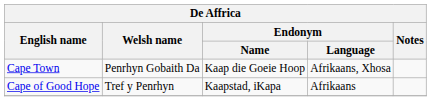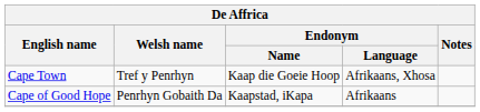 <table class="wikitable sortable">
 <tr>
 <th colspan="5"> De Affrica</th>
 </tr>
 <tr>
 <th rowspan="2">English name</th>
 <th rowspan="2">Welsh name</th>
 <th colspan="2">Endonym</th>
 <th rowspan="2">Notes</th>
 </tr>
 <tr>
 <th>Name</th>
 <th>Language</th>
 </tr>
 <tr>
 <td><a href='#'>Cape Town</a></td>
-<td>Penrhyn Gobaith Da</td>
+<td>Tref y Penrhyn</td>
 <td>Kaap die Goeie Hoop</td>
 <td>Afrikaans, Xhosa</td>
 <td></td>
 </tr>
 <tr>
 <td><a href='#'>Cape of Good Hope</a></td>
-<td>Tref y Penrhyn</td>
+<td>Penrhyn Gobaith Da</td>
 <td>Kaapstad, iKapa</td>
 <td>Afrikaans</td>
 <td></td>
 </tr>
 <tr>
 </tr>
 </table>
